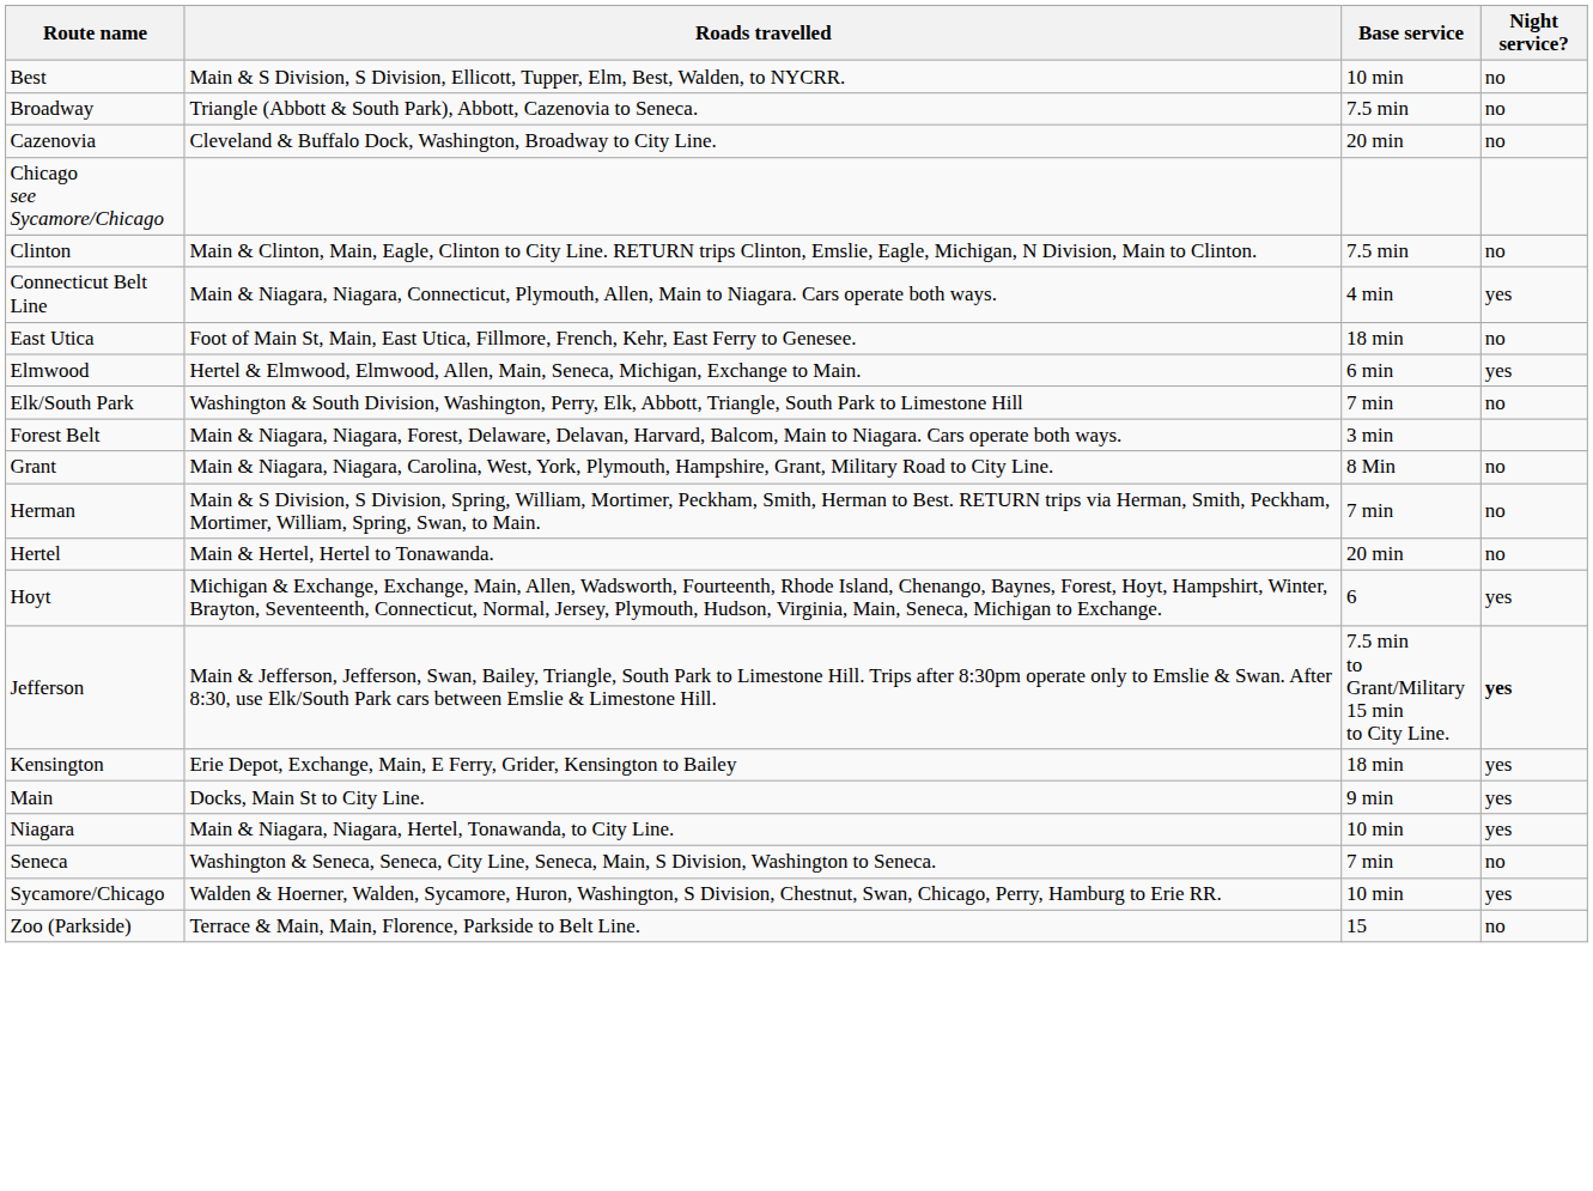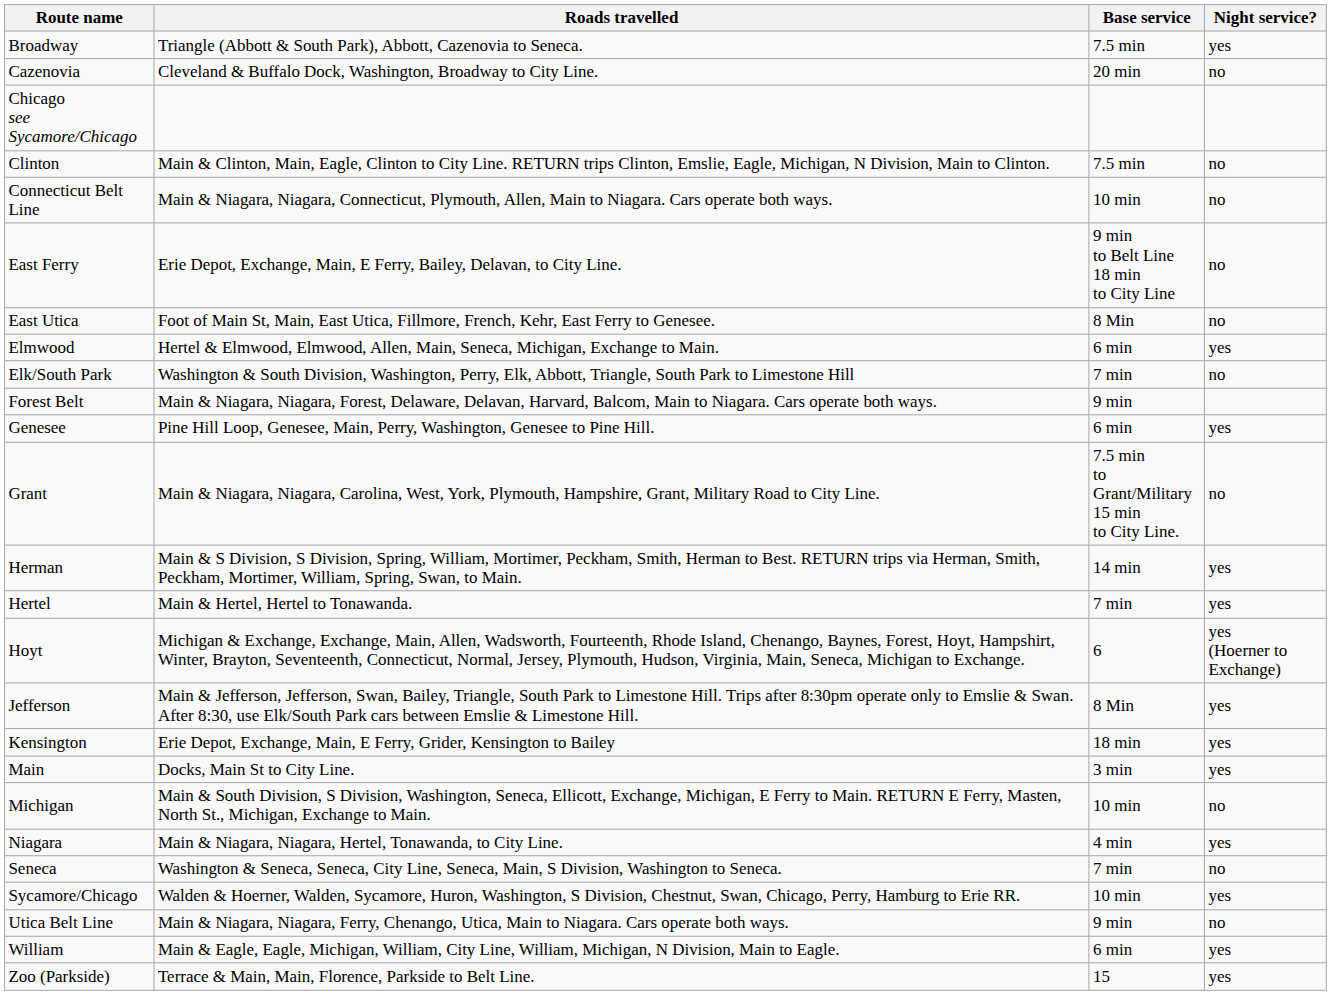 <table class="wikitable" border="1">
 <tr>
 <th>Route name</th>
 <th>Roads travelled</th>
 <th>Base service</th>
 <th>Night service?</th>
 </tr>
 <tr>
-<td>Best</td>
-<td>Main & S Division, S Division, Ellicott, Tupper, Elm, Best, Walden, to NYCRR.</td>
-<td>10 min</td>
-<td>no</td>
-</tr>
-<tr>
 <td>Broadway</td>
 <td>Triangle (Abbott & South Park), Abbott, Cazenovia to Seneca.</td>
 <td>7.5 min</td>
-<td>no</td>
+<td>yes</td>
 </tr>
 <tr>
 <td>Cazenovia</td>
 <td>Cleveland & Buffalo Dock, Washington, Broadway to City Line.</td>
 <td>20 min</td>
 <td>no</td>
 </tr>
 <tr>
 <td>Chicago<br><em>see Sycamore/Chicago</em></td>
 <td></td>
 <td></td>
 <td></td>
 </tr>
 <tr>
 <td>Clinton</td>
 <td>Main & Clinton, Main, Eagle, Clinton to City Line.  RETURN trips Clinton, Emslie, Eagle, Michigan, N Division, Main to Clinton.</td>
 <td>7.5 min</td>
 <td>no</td>
 </tr>
 <tr>
 <td>Connecticut Belt Line</td>
 <td>Main & Niagara, Niagara, Connecticut, Plymouth, Allen, Main to Niagara.  Cars operate both ways.</td>
-<td>4 min</td>
-<td>yes</td>
+<td>10 min</td>
+<td>no</td>
+</tr>
+<tr>
+<td>East Ferry</td>
+<td>Erie Depot, Exchange, Main, E Ferry, Bailey, Delavan, to City Line.</td>
+<td>9 min <br> to Belt Line <br> 18 min<br> to City Line</td>
+<td>no</td>
 </tr>
 <tr>
 <td>East Utica</td>
 <td>Foot of Main St, Main, East Utica, Fillmore, French, Kehr, East Ferry to Genesee.</td>
-<td>18 min</td>
+<td>8 Min</td>
 <td>no</td>
 </tr>
 <tr>
 <td>Elmwood</td>
 <td>Hertel & Elmwood, Elmwood, Allen, Main, Seneca, Michigan, Exchange to Main.</td>
 <td>6 min</td>
 <td>yes</td>
 </tr>
 <tr>
 <td>Elk/South Park</td>
 <td>Washington & South Division, Washington, Perry, Elk, Abbott, Triangle, South Park to Limestone Hill</td>
 <td>7 min</td>
 <td>no</td>
 </tr>
 <tr>
 <td>Forest Belt</td>
 <td>Main & Niagara, Niagara, Forest, Delaware, Delavan, Harvard, Balcom, Main to Niagara.  Cars operate both ways.</td>
-<td>3 min</td>
+<td>9 min</td>
 <td></td>
+</tr>
+<tr>
+<td>Genesee</td>
+<td>Pine Hill Loop, Genesee, Main, Perry, Washington, Genesee to Pine Hill.</td>
+<td>6 min</td>
+<td>yes</td>
 </tr>
 <tr>
 <td>Grant</td>
 <td>Main & Niagara, Niagara, Carolina, West, York, Plymouth, Hampshire, Grant, Military Road to City Line.</td>
-<td>8 Min</td>
+<td>7.5 min<br> to Grant/Military<br> 15 min<br> to City Line.</td>
 <td>no</td>
 </tr>
 <tr>
 <td>Herman</td>
 <td>Main & S Division, S Division, Spring, William, Mortimer, Peckham, Smith, Herman to Best.  RETURN trips via Herman, Smith, Peckham, Mortimer, William, Spring, Swan, to Main.</td>
-<td>7 min</td>
-<td>no</td>
+<td>14 min</td>
+<td>yes</td>
 </tr>
 <tr>
 <td>Hertel</td>
 <td>Main & Hertel, Hertel to Tonawanda.</td>
-<td>20 min</td>
-<td>no</td>
+<td>7 min</td>
+<td>yes</td>
 </tr>
 <tr>
 <td>Hoyt</td>
 <td>Michigan & Exchange, Exchange, Main, Allen, Wadsworth, Fourteenth, Rhode Island, Chenango, Baynes, Forest, Hoyt, Hampshirt, Winter, Brayton, Seventeenth, Connecticut, Normal, Jersey, Plymouth, Hudson, Virginia, Main, Seneca, Michigan to Exchange.</td>
 <td>6</td>
-<td>yes</td>
+<td>yes<br> (Hoerner to Exchange)</td>
 </tr>
 <tr>
 <td>Jefferson</td>
 <td>Main & Jefferson, Jefferson, Swan, Bailey, Triangle, South Park to Limestone Hill.  Trips after 8:30pm operate only to Emslie & Swan.  After 8:30, use Elk/South Park cars between Emslie & Limestone Hill.</td>
-<td>7.5 min<br> to Grant/Military<br> 15 min<br> to City Line.</td>
-<td><strong>yes</strong></td>
+<td>8 Min</td>
+<td>yes</td>
 </tr>
 <tr>
 <td>Kensington</td>
 <td>Erie Depot, Exchange, Main, E Ferry, Grider, Kensington to Bailey</td>
 <td>18 min</td>
 <td>yes</td>
 </tr>
 <tr>
 <td>Main</td>
 <td>Docks, Main St to City Line.</td>
-<td>9 min</td>
+<td>3 min</td>
 <td>yes</td>
+</tr>
+<tr>
+<td>Michigan</td>
+<td>Main & South Division, S Division, Washington, Seneca, Ellicott, Exchange, Michigan, E Ferry to Main.  RETURN E Ferry, Masten, North St., Michigan, Exchange to Main.</td>
+<td>10 min</td>
+<td>no</td>
 </tr>
 <tr>
 <td>Niagara</td>
 <td>Main & Niagara, Niagara, Hertel, Tonawanda, to City Line.</td>
-<td>10 min</td>
+<td>4 min</td>
 <td>yes</td>
 </tr>
 <tr>
 <td>Seneca</td>
 <td>Washington & Seneca, Seneca, City Line, Seneca, Main, S Division, Washington to Seneca.</td>
 <td>7 min</td>
 <td>no</td>
 </tr>
 <tr>
 <td>Sycamore/Chicago</td>
 <td>Walden & Hoerner, Walden, Sycamore, Huron, Washington, S Division, Chestnut, Swan, Chicago, Perry, Hamburg to Erie RR.</td>
 <td>10 min</td>
 <td>yes</td>
 </tr>
 <tr>
+<td>Utica Belt Line</td>
+<td>Main & Niagara, Niagara, Ferry, Chenango, Utica, Main to Niagara.  Cars operate both ways.</td>
+<td>9 min</td>
+<td>no</td>
+</tr>
+<tr>
+<td>William</td>
+<td>Main & Eagle, Eagle, Michigan, William, City Line, William, Michigan, N Division, Main to Eagle.</td>
+<td>6 min</td>
+<td>yes</td>
+</tr>
+<tr>
 <td>Zoo (Parkside)</td>
 <td>Terrace & Main, Main, Florence, Parkside to Belt Line.</td>
 <td>15</td>
-<td>no</td>
+<td>yes</td>
 </tr>
 </table>
